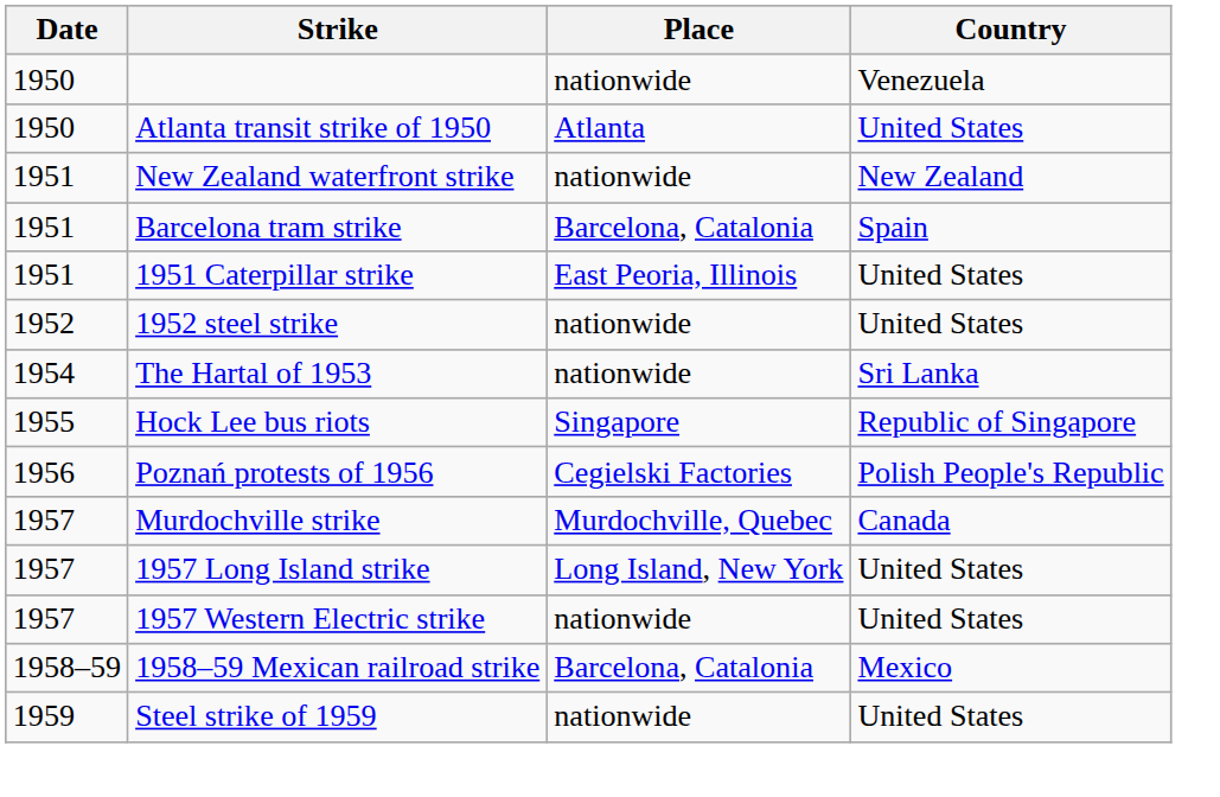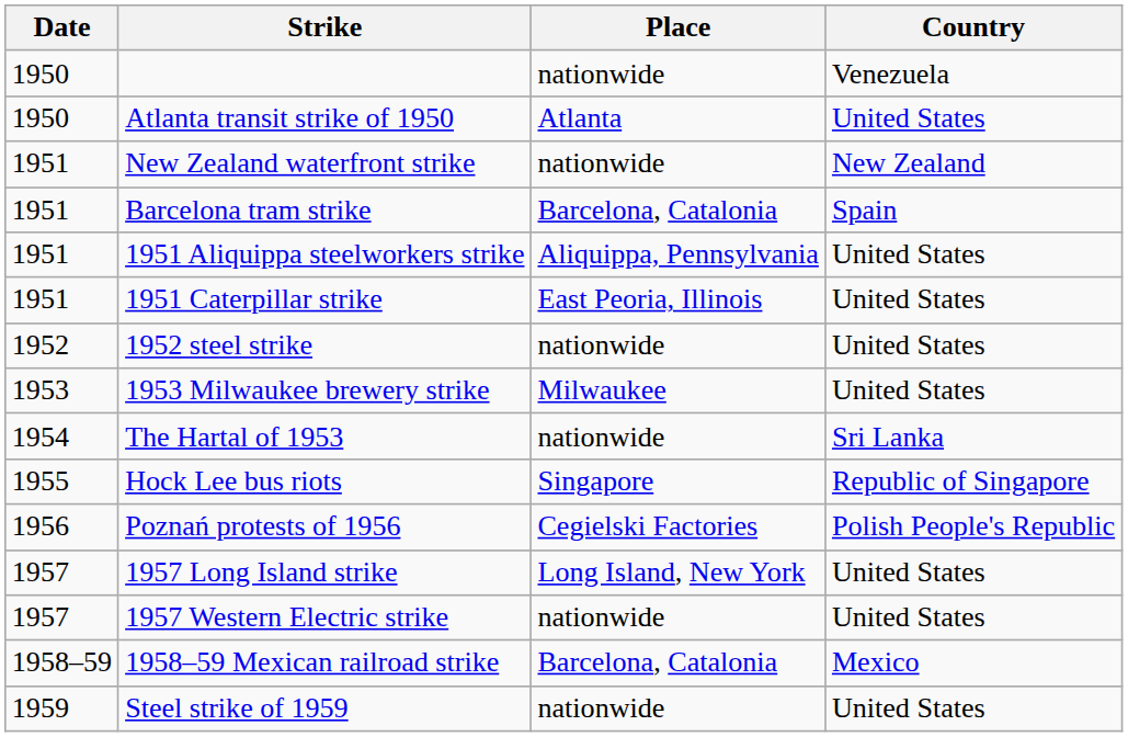 <table class="wikitable sortable">
 <tr>
 <th>Date</th>
 <th>Strike</th>
 <th>Place</th>
 <th>Country</th>
 </tr>
 <tr>
 <td>1950</td>
 <td></td>
 <td>nationwide</td>
 <td>Venezuela</td>
 </tr>
 <tr>
 <td>1950</td>
 <td><a href='#'>Atlanta transit strike of 1950</a></td>
 <td><a href='#'>Atlanta</a></td>
 <td><a href='#'>United States</a></td>
 </tr>
 <tr>
 <td>1951</td>
 <td><a href='#'>New Zealand waterfront strike</a></td>
 <td>nationwide</td>
 <td><a href='#'>New Zealand</a></td>
 </tr>
 <tr>
 <td>1951</td>
 <td><a href='#'>Barcelona tram strike</a></td>
 <td><a href='#'>Barcelona</a>, <a href='#'>Catalonia</a></td>
 <td><a href='#'>Spain</a></td>
 </tr>
 <tr>
 <td>1951</td>
+<td><a href='#'>1951 Aliquippa steelworkers strike</a></td>
+<td><a href='#'>Aliquippa, Pennsylvania</a></td>
+<td>United States</td>
+</tr>
+<tr>
+<td>1951</td>
 <td><a href='#'>1951 Caterpillar strike</a></td>
 <td><a href='#'>East Peoria, Illinois</a></td>
 <td>United States</td>
 </tr>
 <tr>
 <td>1952</td>
 <td><a href='#'>1952 steel strike</a></td>
 <td>nationwide</td>
+<td>United States</td>
+</tr>
+<tr>
+<td>1953</td>
+<td><a href='#'>1953 Milwaukee brewery strike</a></td>
+<td><a href='#'>Milwaukee</a></td>
 <td>United States</td>
 </tr>
 <tr>
 <td>1954</td>
 <td><a href='#'>The Hartal of 1953</a></td>
 <td>nationwide</td>
 <td><a href='#'>Sri Lanka</a></td>
 </tr>
 <tr>
 <td>1955</td>
 <td><a href='#'>Hock Lee bus riots</a></td>
 <td><a href='#'>Singapore</a></td>
 <td><a href='#'>Republic of Singapore</a></td>
 </tr>
 <tr>
 <td>1956</td>
 <td><a href='#'>Poznań protests of 1956</a></td>
 <td><a href='#'>Cegielski Factories</a></td>
 <td><a href='#'>Polish People's Republic</a></td>
-</tr>
-<tr>
-<td>1957</td>
-<td><a href='#'>Murdochville strike</a></td>
-<td><a href='#'>Murdochville, Quebec</a></td>
-<td><a href='#'>Canada</a></td>
 </tr>
 <tr>
 <td>1957</td>
 <td><a href='#'>1957 Long Island strike</a></td>
 <td><a href='#'>Long Island</a>, <a href='#'>New York</a></td>
 <td>United States</td>
 </tr>
 <tr>
 <td>1957</td>
 <td><a href='#'>1957 Western Electric strike</a></td>
 <td>nationwide</td>
 <td>United States</td>
 </tr>
 <tr>
 <td>1958–59</td>
 <td><a href='#'>1958–59 Mexican railroad strike</a></td>
 <td><a href='#'>Barcelona</a>, <a href='#'>Catalonia</a></td>
 <td><a href='#'>Mexico</a></td>
 </tr>
 <tr>
 <td>1959</td>
 <td><a href='#'>Steel strike of 1959</a></td>
 <td>nationwide</td>
 <td>United States</td>
 </tr>
 </table>
